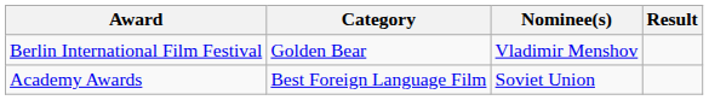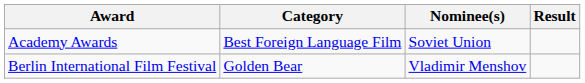 <table class="wikitable plainrowheaders">
 <tr>
 <th>Award</th>
 <th>Category</th>
 <th>Nominee(s)</th>
 <th>Result</th>
 </tr>
 <tr>
+<td><a href='#'>Academy Awards</a></td>
+<td><a href='#'>Best Foreign Language Film</a></td>
+<td><a href='#'>Soviet Union</a></td>
+<td></td>
+</tr>
+<tr>
 <td><a href='#'>Berlin International Film Festival</a></td>
 <td><a href='#'>Golden Bear</a></td>
 <td><a href='#'>Vladimir Menshov</a></td>
 <td></td>
 </tr>
-<tr>
-<td><a href='#'>Academy Awards</a></td>
-<td><a href='#'>Best Foreign Language Film</a></td>
-<td><a href='#'>Soviet Union</a></td>
-<td></td>
-</tr>
 </table>
